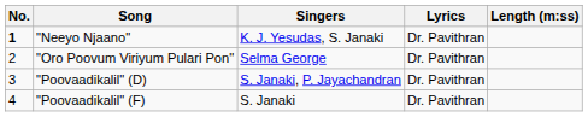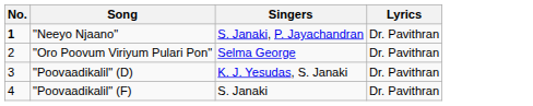 <table class="wikitable" style="font-size:95%;">
 <tr>
 <th>No.</th>
 <th>Song</th>
 <th>Singers</th>
 <th>Lyrics</th>
-<th>Length (m:ss)</th>
 </tr>
 <tr>
 <td><strong>1</strong></td>
 <td>"Neeyo Njaano"</td>
-<td><a href='#'>K. J. Yesudas</a>, S. Janaki</td>
+<td><a href='#'>S. Janaki</a>, <a href='#'>P. Jayachandran</a></td>
 <td>Dr. Pavithran</td>
-<td></td>
 </tr>
 <tr>
 <td>2</td>
 <td>"Oro Poovum Viriyum Pulari Pon"</td>
 <td><a href='#'>Selma George</a></td>
 <td>Dr. Pavithran</td>
-<td></td>
 </tr>
 <tr>
 <td>3</td>
 <td>"Poovaadikalil" (D)</td>
-<td><a href='#'>S. Janaki</a>, <a href='#'>P. Jayachandran</a></td>
+<td><a href='#'>K. J. Yesudas</a>, S. Janaki</td>
 <td>Dr. Pavithran</td>
-<td></td>
 </tr>
 <tr>
 <td>4</td>
 <td>"Poovaadikalil" (F)</td>
 <td>S. Janaki</td>
 <td>Dr. Pavithran</td>
-<td></td>
 </tr>
 </table>
